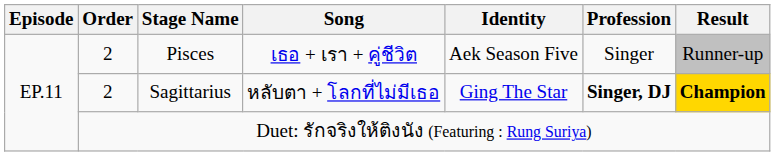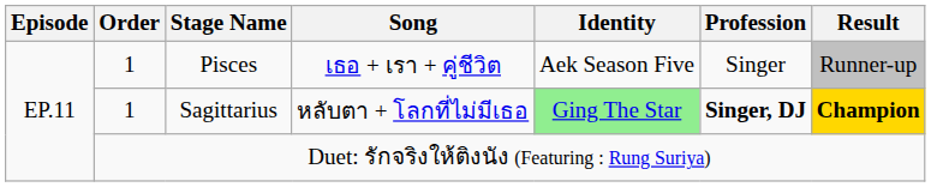 <table class="wikitable" style="text-align:center;">
 <tr>
 <th>Episode</th>
 <th>Order</th>
 <th>Stage Name</th>
 <th>Song</th>
 <th>Identity</th>
 <th>Profession</th>
 <th>Result</th>
 </tr>
 <tr>
 <td rowspan="3">EP.11</td>
-<td>2</td>
+<td>1</td>
 <td>Pisces</td>
 <td><a href='#'>เธอ</a> + เรา + <a href='#'>คู่ชีวิต</a></td>
 <td>Aek Season Five</td>
 <td>Singer</td>
 <td style="background:silver;">Runner-up</td>
 </tr>
 <tr>
-<td>2</td>
+<td>1</td>
 <td>Sagittarius</td>
 <td>หลับตา + <a href='#'>โลกที่ไม่มีเธอ</a></td>
-<td><a href='#'>Ging The Star</a></td>
+<td style="background: lightgreen;"><a href='#'>Ging The Star</a></td>
 <td><strong>Singer, DJ</strong></td>
 <td style="background:gold;"><strong>Champion</strong></td>
 </tr>
 <tr>
 <td colspan="6">Duet: รักจริงให้ติงนัง <small>(Featuring : <a href='#'>Rung Suriya</a>)</small></td>
 </tr>
 </table>
